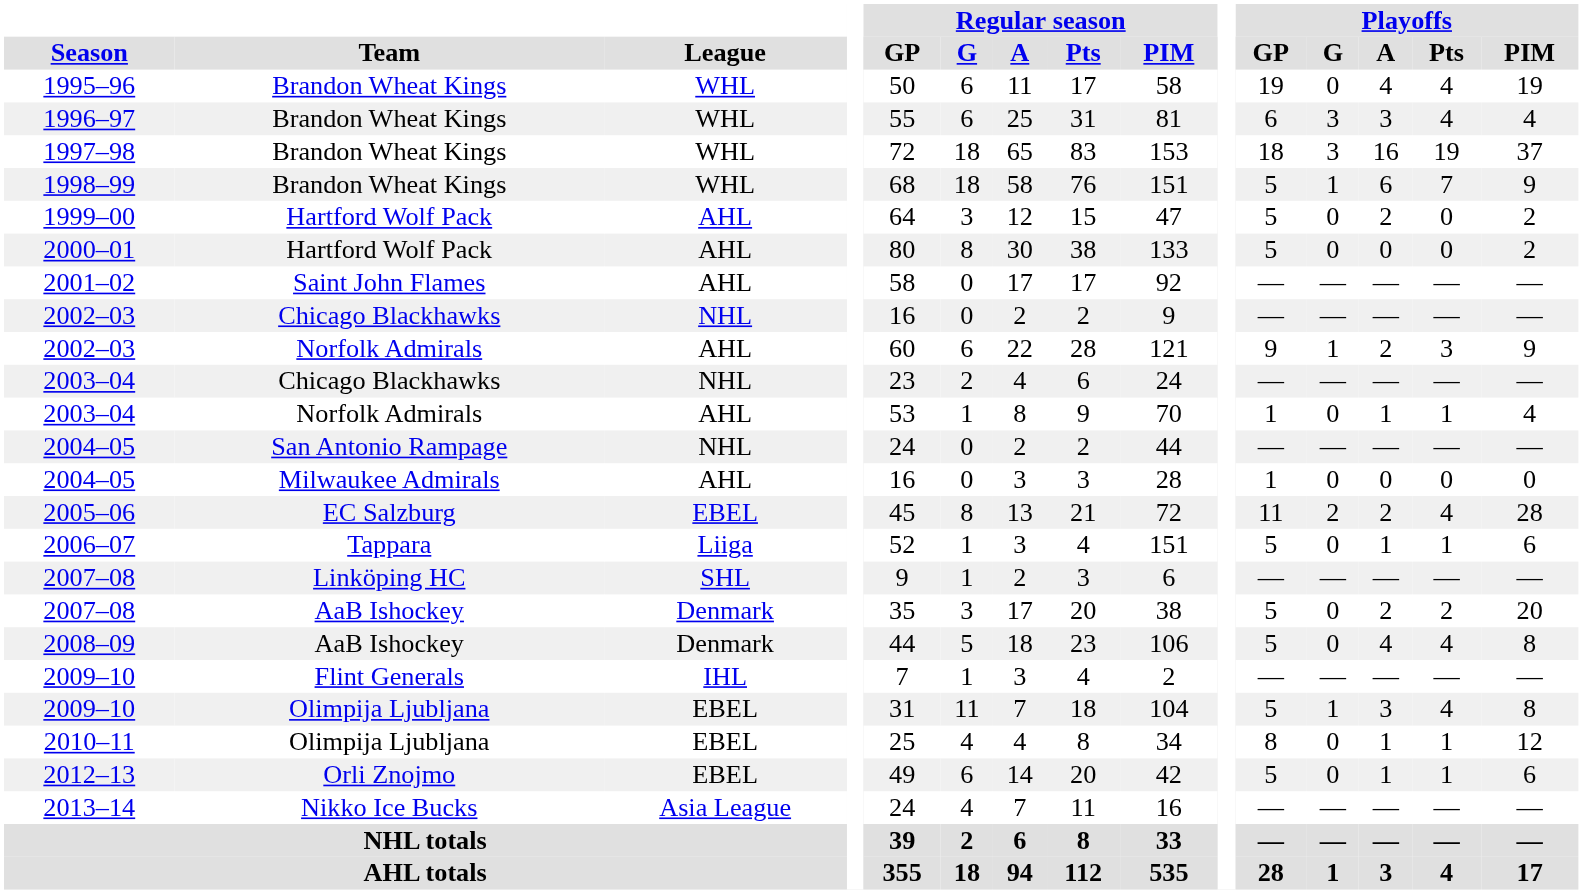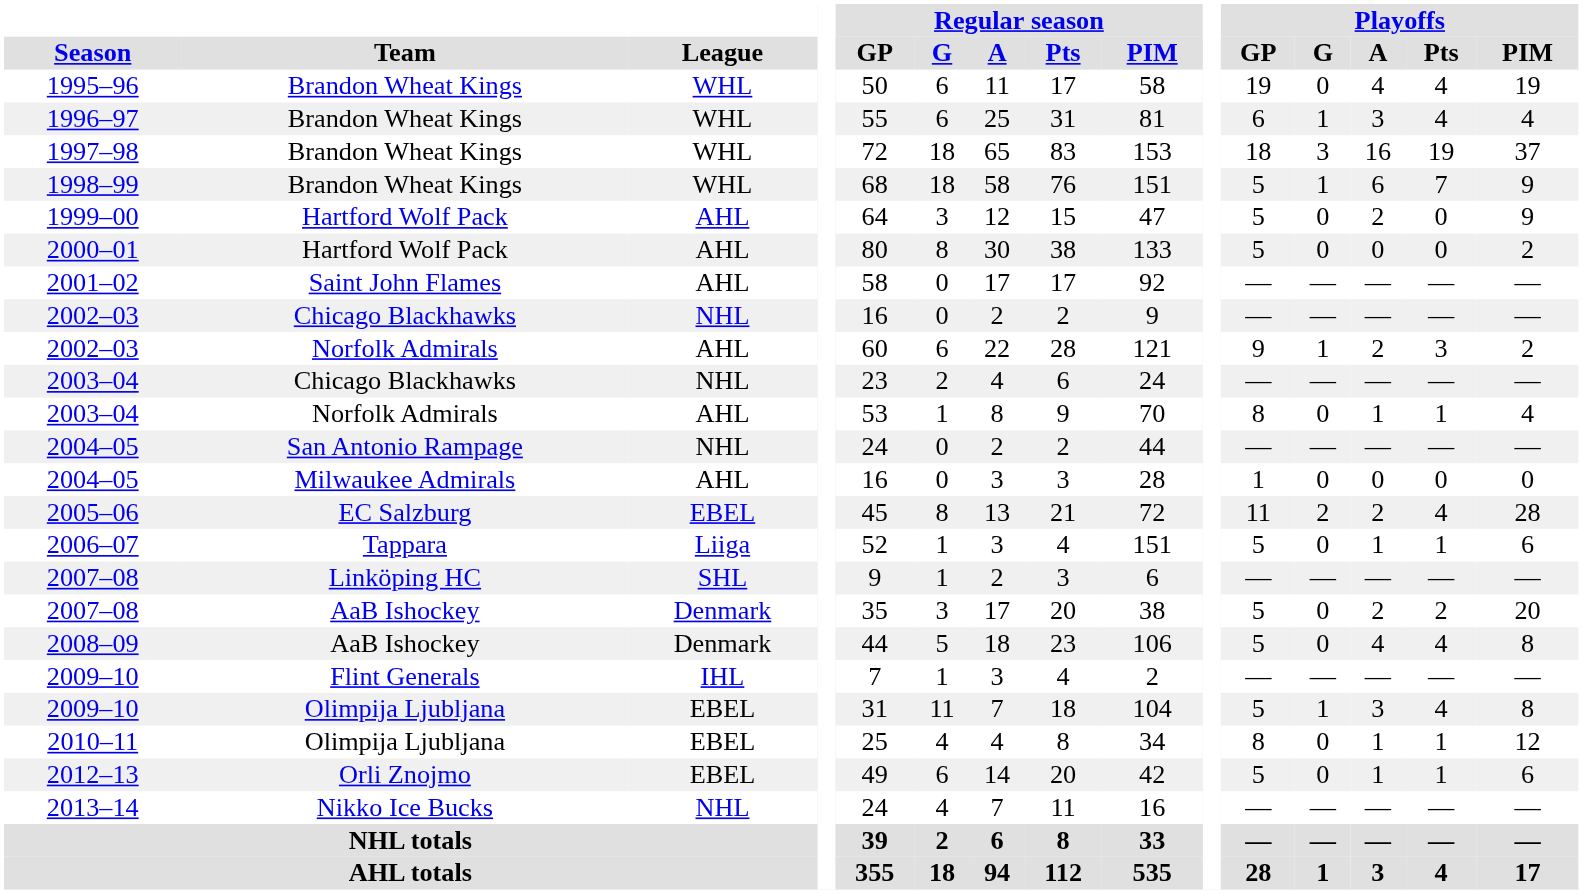 <table border="0" cellpadding="1" cellspacing="0" style="text-align:center; width:60em">
 <tr bgcolor="#e0e0e0">
 <th colspan="3" bgcolor="#ffffff"> </th>
 <th rowspan="99" bgcolor="#ffffff"> </th>
 <th colspan="5"><a href='#'>Regular season</a></th>
 <th rowspan="99" bgcolor="#ffffff"> </th>
 <th colspan="5"><a href='#'>Playoffs</a></th>
 </tr>
 <tr bgcolor="#e0e0e0">
 <th><a href='#'>Season</a></th>
 <th>Team</th>
 <th>League</th>
 <th>GP</th>
 <th><a href='#'>G</a></th>
 <th><a href='#'>A</a></th>
 <th><a href='#'>Pts</a></th>
 <th><a href='#'>PIM</a></th>
 <th>GP</th>
 <th>G</th>
 <th>A</th>
 <th>Pts</th>
 <th>PIM</th>
 </tr>
 <tr>
 <td><a href='#'>1995–96</a></td>
 <td><a href='#'>Brandon Wheat Kings</a></td>
 <td><a href='#'>WHL</a></td>
 <td>50</td>
 <td>6</td>
 <td>11</td>
 <td>17</td>
 <td>58</td>
 <td>19</td>
 <td>0</td>
 <td>4</td>
 <td>4</td>
 <td>19</td>
 </tr>
 <tr bgcolor="#f0f0f0">
 <td><a href='#'>1996–97</a></td>
 <td>Brandon Wheat Kings</td>
 <td>WHL</td>
 <td>55</td>
 <td>6</td>
 <td>25</td>
 <td>31</td>
 <td>81</td>
 <td>6</td>
-<td>3</td>
+<td>1</td>
 <td>3</td>
 <td>4</td>
 <td>4</td>
 </tr>
 <tr>
 <td><a href='#'>1997–98</a></td>
 <td>Brandon Wheat Kings</td>
 <td>WHL</td>
 <td>72</td>
 <td>18</td>
 <td>65</td>
 <td>83</td>
 <td>153</td>
 <td>18</td>
 <td>3</td>
 <td>16</td>
 <td>19</td>
 <td>37</td>
 </tr>
 <tr bgcolor="#f0f0f0">
 <td><a href='#'>1998–99</a></td>
 <td>Brandon Wheat Kings</td>
 <td>WHL</td>
 <td>68</td>
 <td>18</td>
 <td>58</td>
 <td>76</td>
 <td>151</td>
 <td>5</td>
 <td>1</td>
 <td>6</td>
 <td>7</td>
 <td>9</td>
 </tr>
 <tr>
 <td><a href='#'>1999–00</a></td>
 <td><a href='#'>Hartford Wolf Pack</a></td>
 <td><a href='#'>AHL</a></td>
 <td>64</td>
 <td>3</td>
 <td>12</td>
 <td>15</td>
 <td>47</td>
 <td>5</td>
 <td>0</td>
 <td>2</td>
 <td>0</td>
-<td>2</td>
+<td>9</td>
 </tr>
 <tr bgcolor="#f0f0f0">
 <td><a href='#'>2000–01</a></td>
 <td>Hartford Wolf Pack</td>
 <td>AHL</td>
 <td>80</td>
 <td>8</td>
 <td>30</td>
 <td>38</td>
 <td>133</td>
 <td>5</td>
 <td>0</td>
 <td>0</td>
 <td>0</td>
 <td>2</td>
 </tr>
 <tr>
 <td><a href='#'>2001–02</a></td>
 <td><a href='#'>Saint John Flames</a></td>
 <td>AHL</td>
 <td>58</td>
 <td>0</td>
 <td>17</td>
 <td>17</td>
 <td>92</td>
 <td>—</td>
 <td>—</td>
 <td>—</td>
 <td>—</td>
 <td>—</td>
 </tr>
 <tr bgcolor="#f0f0f0">
 <td><a href='#'>2002–03</a></td>
 <td><a href='#'>Chicago Blackhawks</a></td>
 <td><a href='#'>NHL</a></td>
 <td>16</td>
 <td>0</td>
 <td>2</td>
 <td>2</td>
 <td>9</td>
 <td>—</td>
 <td>—</td>
 <td>—</td>
 <td>—</td>
 <td>—</td>
 </tr>
 <tr>
 <td><a href='#'>2002–03</a></td>
 <td><a href='#'>Norfolk Admirals</a></td>
 <td>AHL</td>
 <td>60</td>
 <td>6</td>
 <td>22</td>
 <td>28</td>
 <td>121</td>
 <td>9</td>
 <td>1</td>
 <td>2</td>
 <td>3</td>
-<td>9</td>
+<td>2</td>
 </tr>
 <tr bgcolor="#f0f0f0">
 <td><a href='#'>2003–04</a></td>
 <td>Chicago Blackhawks</td>
 <td>NHL</td>
 <td>23</td>
 <td>2</td>
 <td>4</td>
 <td>6</td>
 <td>24</td>
 <td>—</td>
 <td>—</td>
 <td>—</td>
 <td>—</td>
 <td>—</td>
 </tr>
 <tr>
 <td><a href='#'>2003–04</a></td>
 <td>Norfolk Admirals</td>
 <td>AHL</td>
 <td>53</td>
 <td>1</td>
 <td>8</td>
 <td>9</td>
 <td>70</td>
-<td>1</td>
+<td>8</td>
 <td>0</td>
 <td>1</td>
 <td>1</td>
 <td>4</td>
 </tr>
 <tr bgcolor="#f0f0f0">
 <td><a href='#'>2004–05</a></td>
 <td><a href='#'>San Antonio Rampage</a></td>
 <td>NHL</td>
 <td>24</td>
 <td>0</td>
 <td>2</td>
 <td>2</td>
 <td>44</td>
 <td>—</td>
 <td>—</td>
 <td>—</td>
 <td>—</td>
 <td>—</td>
 </tr>
 <tr>
 <td><a href='#'>2004–05</a></td>
 <td><a href='#'>Milwaukee Admirals</a></td>
 <td>AHL</td>
 <td>16</td>
 <td>0</td>
 <td>3</td>
 <td>3</td>
 <td>28</td>
 <td>1</td>
 <td>0</td>
 <td>0</td>
 <td>0</td>
 <td>0</td>
 </tr>
 <tr bgcolor="#f0f0f0">
 <td><a href='#'>2005–06</a></td>
 <td><a href='#'>EC Salzburg</a></td>
 <td><a href='#'>EBEL</a></td>
 <td>45</td>
 <td>8</td>
 <td>13</td>
 <td>21</td>
 <td>72</td>
 <td>11</td>
 <td>2</td>
 <td>2</td>
 <td>4</td>
 <td>28</td>
 </tr>
 <tr>
 <td><a href='#'>2006–07</a></td>
 <td><a href='#'>Tappara</a></td>
 <td><a href='#'>Liiga</a></td>
 <td>52</td>
 <td>1</td>
 <td>3</td>
 <td>4</td>
 <td>151</td>
 <td>5</td>
 <td>0</td>
 <td>1</td>
 <td>1</td>
 <td>6</td>
 </tr>
 <tr bgcolor="#f0f0f0">
 <td><a href='#'>2007–08</a></td>
 <td><a href='#'>Linköping HC</a></td>
 <td><a href='#'>SHL</a></td>
 <td>9</td>
 <td>1</td>
 <td>2</td>
 <td>3</td>
 <td>6</td>
 <td>—</td>
 <td>—</td>
 <td>—</td>
 <td>—</td>
 <td>—</td>
 </tr>
 <tr>
 <td><a href='#'>2007–08</a></td>
 <td><a href='#'>AaB Ishockey</a></td>
 <td><a href='#'>Denmark</a></td>
 <td>35</td>
 <td>3</td>
 <td>17</td>
 <td>20</td>
 <td>38</td>
 <td>5</td>
 <td>0</td>
 <td>2</td>
 <td>2</td>
 <td>20</td>
 </tr>
 <tr bgcolor="#f0f0f0">
 <td><a href='#'>2008–09</a></td>
 <td>AaB Ishockey</td>
 <td>Denmark</td>
 <td>44</td>
 <td>5</td>
 <td>18</td>
 <td>23</td>
 <td>106</td>
 <td>5</td>
 <td>0</td>
 <td>4</td>
 <td>4</td>
 <td>8</td>
 </tr>
 <tr>
 <td><a href='#'>2009–10</a></td>
 <td><a href='#'>Flint Generals</a></td>
 <td><a href='#'>IHL</a></td>
 <td>7</td>
 <td>1</td>
 <td>3</td>
 <td>4</td>
 <td>2</td>
 <td>—</td>
 <td>—</td>
 <td>—</td>
 <td>—</td>
 <td>—</td>
 </tr>
 <tr bgcolor="#f0f0f0">
 <td><a href='#'>2009–10</a></td>
 <td><a href='#'>Olimpija Ljubljana</a></td>
 <td>EBEL</td>
 <td>31</td>
 <td>11</td>
 <td>7</td>
 <td>18</td>
 <td>104</td>
 <td>5</td>
 <td>1</td>
 <td>3</td>
 <td>4</td>
 <td>8</td>
 </tr>
 <tr>
 <td><a href='#'>2010–11</a></td>
 <td>Olimpija Ljubljana</td>
 <td>EBEL</td>
 <td>25</td>
 <td>4</td>
 <td>4</td>
 <td>8</td>
 <td>34</td>
 <td>8</td>
 <td>0</td>
 <td>1</td>
 <td>1</td>
 <td>12</td>
 </tr>
 <tr bgcolor="#f0f0f0">
 <td><a href='#'>2012–13</a></td>
 <td><a href='#'>Orli Znojmo</a></td>
 <td>EBEL</td>
 <td>49</td>
 <td>6</td>
 <td>14</td>
 <td>20</td>
 <td>42</td>
 <td>5</td>
 <td>0</td>
 <td>1</td>
 <td>1</td>
 <td>6</td>
 </tr>
 <tr>
 <td><a href='#'>2013–14</a></td>
 <td><a href='#'>Nikko Ice Bucks</a></td>
-<td><a href='#'>Asia League</a></td>
+<td><a href='#'>NHL</a></td>
 <td>24</td>
 <td>4</td>
 <td>7</td>
 <td>11</td>
 <td>16</td>
 <td>—</td>
 <td>—</td>
 <td>—</td>
 <td>—</td>
 <td>—</td>
 </tr>
 <tr>
 </tr>
 <tr ALIGN="center" bgcolor="#e0e0e0">
 <th colspan="3">NHL totals</th>
 <th ALIGN="center">39</th>
 <th ALIGN="center">2</th>
 <th ALIGN="center">6</th>
 <th ALIGN="center">8</th>
 <th ALIGN="center">33</th>
 <th ALIGN="center">—</th>
 <th ALIGN="center">—</th>
 <th ALIGN="center">—</th>
 <th ALIGN="center">—</th>
 <th ALIGN="center">—</th>
 </tr>
 <tr>
 </tr>
 <tr ALIGN="center" bgcolor="#e0e0e0">
 <th colspan="3">AHL totals</th>
 <th ALIGN="center">355</th>
 <th ALIGN="center">18</th>
 <th ALIGN="center">94</th>
 <th ALIGN="center">112</th>
 <th ALIGN="center">535</th>
 <th ALIGN="center">28</th>
 <th ALIGN="center">1</th>
 <th ALIGN="center">3</th>
 <th ALIGN="center">4</th>
 <th ALIGN="center">17</th>
 </tr>
 </table>
